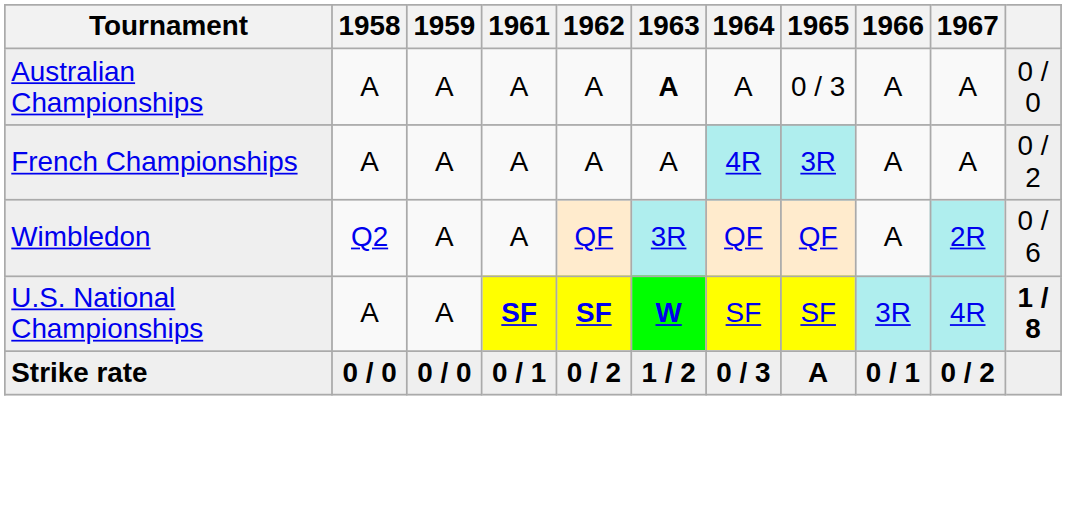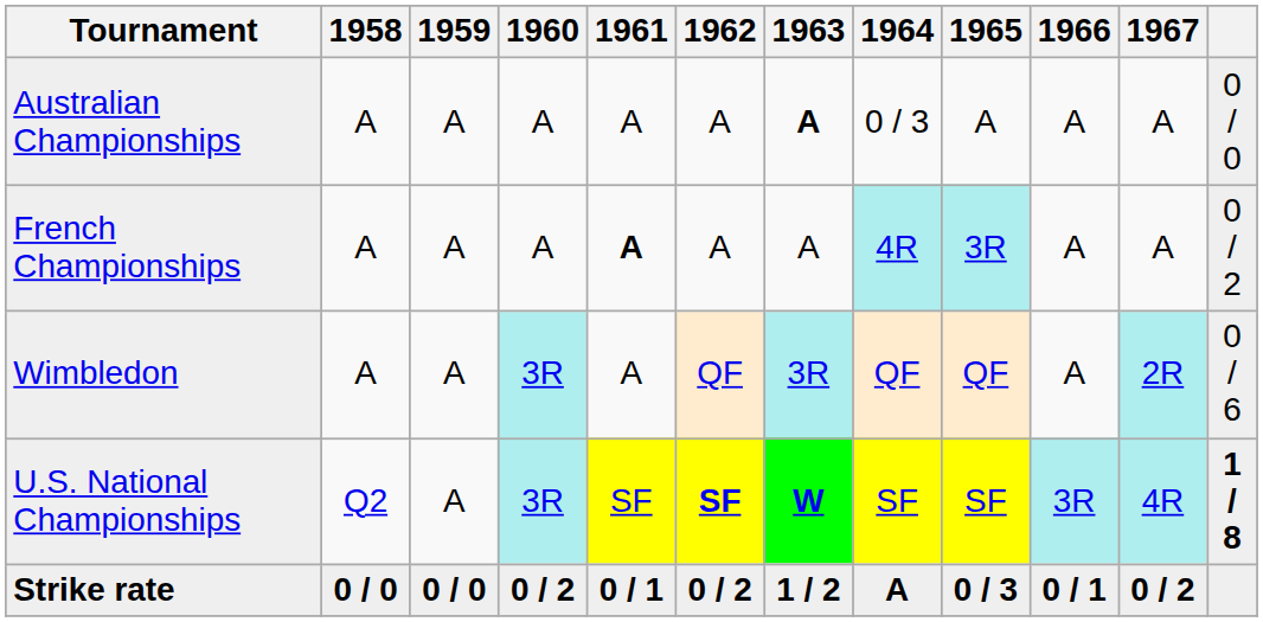 <table class=wikitable style=text-align:center>
 <tr>
 <th>Tournament</th>
 <th>1958</th>
 <th>1959</th>
+<th>1960</th>
 <th>1961</th>
 <th>1962</th>
 <th>1963</th>
 <th>1964</th>
 <th>1965</th>
 <th>1966</th>
 <th>1967</th>
 <th></th>
 </tr>
 <tr>
 <td align=left bgcolor=#efefef><a href='#'>Australian Championships</a></td>
 <td>A</td>
 <td>A</td>
 <td>A</td>
 <td>A</td>
+<td>A</td>
 <td><strong>A</strong></td>
+<td>0 / 3</td>
 <td>A</td>
-<td>0 / 3</td>
 <td>A</td>
 <td>A</td>
 <td bgcolor=#efefef>0 / 0</td>
 </tr>
 <tr>
 <td align=left bgcolor=#efefef><a href='#'>French Championships</a></td>
 <td>A</td>
 <td>A</td>
 <td>A</td>
+<td><strong>A</strong></td>
 <td>A</td>
 <td>A</td>
 <td bgcolor=afeeee><a href='#'>4R</a></td>
 <td bgcolor=afeeee><a href='#'>3R</a></td>
 <td>A</td>
 <td>A</td>
 <td bgcolor=#efefef>0 / 2</td>
 </tr>
 <tr>
 <td align=left bgcolor=#efefef><a href='#'>Wimbledon</a></td>
-<td><a href='#'>Q2</a></td>
 <td>A</td>
+<td>A</td>
+<td bgcolor=afeeee><a href='#'>3R</a></td>
 <td>A</td>
 <td bgcolor=ffebcd><a href='#'>QF</a></td>
 <td bgcolor=afeeee><a href='#'>3R</a></td>
 <td bgcolor=ffebcd><a href='#'>QF</a></td>
 <td bgcolor=ffebcd><a href='#'>QF</a></td>
 <td>A</td>
 <td bgcolor=afeeee><a href='#'>2R</a></td>
 <td bgcolor=#efefef>0 / 6</td>
 </tr>
 <tr>
 <td align=left bgcolor=#efefef><a href='#'>U.S. National Championships</a></td>
+<td><a href='#'>Q2</a></td>
 <td>A</td>
-<td>A</td>
-<td bgcolor=yellow><strong><a href='#'>SF</a></strong></td>
+<td bgcolor=afeeee><a href='#'>3R</a></td>
+<td bgcolor=yellow><a href='#'>SF</a></td>
 <td bgcolor=yellow><strong><a href='#'>SF</a></strong></td>
 <td bgcolor=lime><a href='#'><strong>W</strong></a></td>
 <td bgcolor=yellow><a href='#'>SF</a></td>
 <td bgcolor=yellow><a href='#'>SF</a></td>
 <td bgcolor=afeeee><a href='#'>3R</a></td>
 <td bgcolor=afeeee><a href='#'>4R</a></td>
 <td bgcolor=#efefef><strong>1 / 8</strong></td>
 </tr>
 <tr style="font-weight:bold; background:#efefef;">
 <td style=text-align:left>Strike rate</td>
 <td>0 / 0</td>
 <td>0 / 0</td>
+<td>0 / 2</td>
 <td>0 / 1</td>
 <td>0 / 2</td>
 <td>1 / 2</td>
+<td>A</td>
 <td>0 / 3</td>
-<td>A</td>
 <td>0 / 1</td>
 <td>0 / 2</td>
 <td></td>
 </tr>
 </table>
